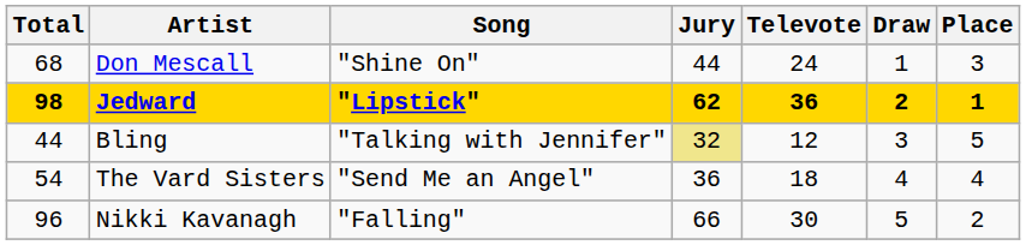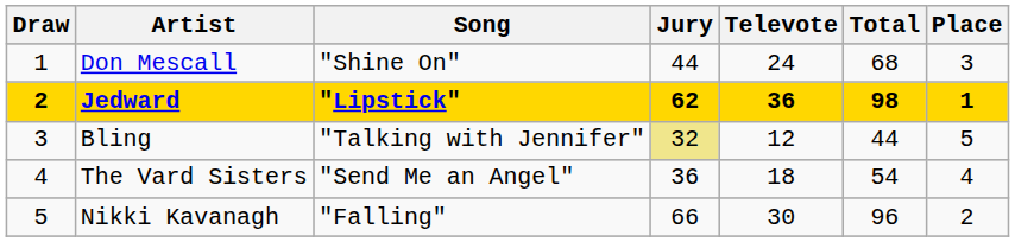 <table class="sortable wikitable" style="margin: 1em auto 1em auto; text-align:center;">
 <tr>
-<th>Total</th>
+<th>Draw</th>
 <th>Artist</th>
 <th>Song</th>
 <th>Jury</th>
 <th>Televote</th>
-<th>Draw</th>
+<th>Total</th>
 <th>Place</th>
 </tr>
 <tr>
-<td>68</td>
+<td>1</td>
 <td align="left"><a href='#'>Don Mescall</a></td>
 <td align="left">"Shine On"</td>
 <td>44</td>
 <td>24</td>
-<td>1</td>
+<td>68</td>
 <td>3</td>
 </tr>
 <tr style="font-weight:bold; background:gold;">
-<td>98</td>
+<td>2</td>
 <td align="left"><a href='#'>Jedward</a></td>
 <td align="left">"<a href='#'>Lipstick</a>"</td>
 <td>62</td>
 <td>36</td>
-<td>2</td>
+<td>98</td>
 <td>1</td>
 </tr>
 <tr>
-<td>44</td>
+<td>3</td>
 <td align="left">Bling</td>
 <td align="left">"Talking with Jennifer"</td>
 <td style="background: khaki;">32</td>
 <td>12</td>
-<td>3</td>
+<td>44</td>
 <td>5</td>
 </tr>
 <tr>
-<td>54</td>
+<td>4</td>
 <td align="left">The Vard Sisters</td>
 <td align="left">"Send Me an Angel"</td>
 <td>36</td>
 <td>18</td>
-<td>4</td>
+<td>54</td>
 <td>4</td>
 </tr>
 <tr>
-<td>96</td>
+<td>5</td>
 <td align="left">Nikki Kavanagh</td>
 <td align="left">"Falling"</td>
 <td>66</td>
 <td>30</td>
-<td>5</td>
+<td>96</td>
 <td>2</td>
 </tr>
 </table>
